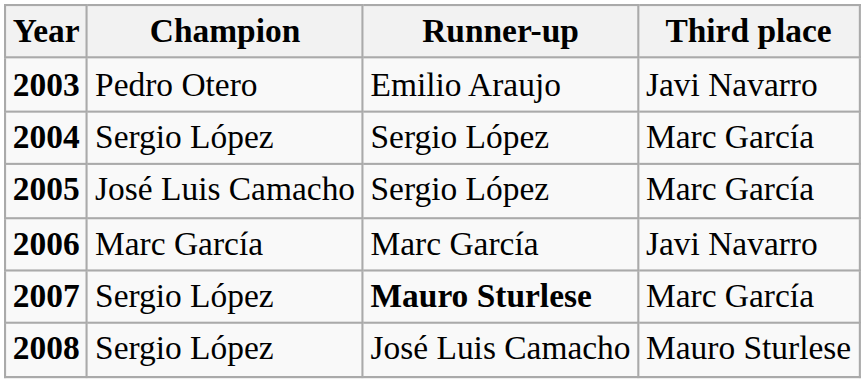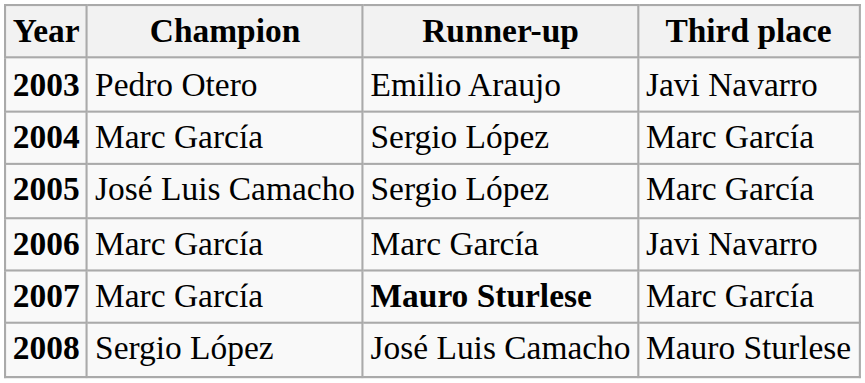 <table class="wikitable">
 <tr>
 <th>Year</th>
 <th>Champion</th>
 <th>Runner-up</th>
 <th>Third place</th>
 </tr>
 <tr>
 <td><strong>2003</strong></td>
 <td> Pedro Otero</td>
 <td> Emilio Araujo</td>
 <td> Javi Navarro</td>
 </tr>
 <tr>
 <td><strong>2004</strong></td>
-<td> Sergio López</td>
+<td> Marc García</td>
 <td> Sergio López</td>
 <td> Marc García</td>
 </tr>
 <tr>
 <td><strong>2005</strong></td>
 <td> José Luis Camacho</td>
 <td> Sergio López</td>
 <td> Marc García</td>
 </tr>
 <tr>
 <td><strong>2006</strong></td>
 <td> Marc García</td>
 <td> Marc García</td>
 <td> Javi Navarro</td>
 </tr>
 <tr>
 <td><strong>2007</strong></td>
-<td> Sergio López</td>
+<td> Marc García</td>
 <td><strong> Mauro Sturlese</strong></td>
 <td> Marc García</td>
 </tr>
 <tr>
 <td><strong>2008</strong></td>
 <td> Sergio López</td>
 <td> José Luis Camacho</td>
 <td> Mauro Sturlese</td>
 </tr>
 <tr>
 </tr>
 </table>
